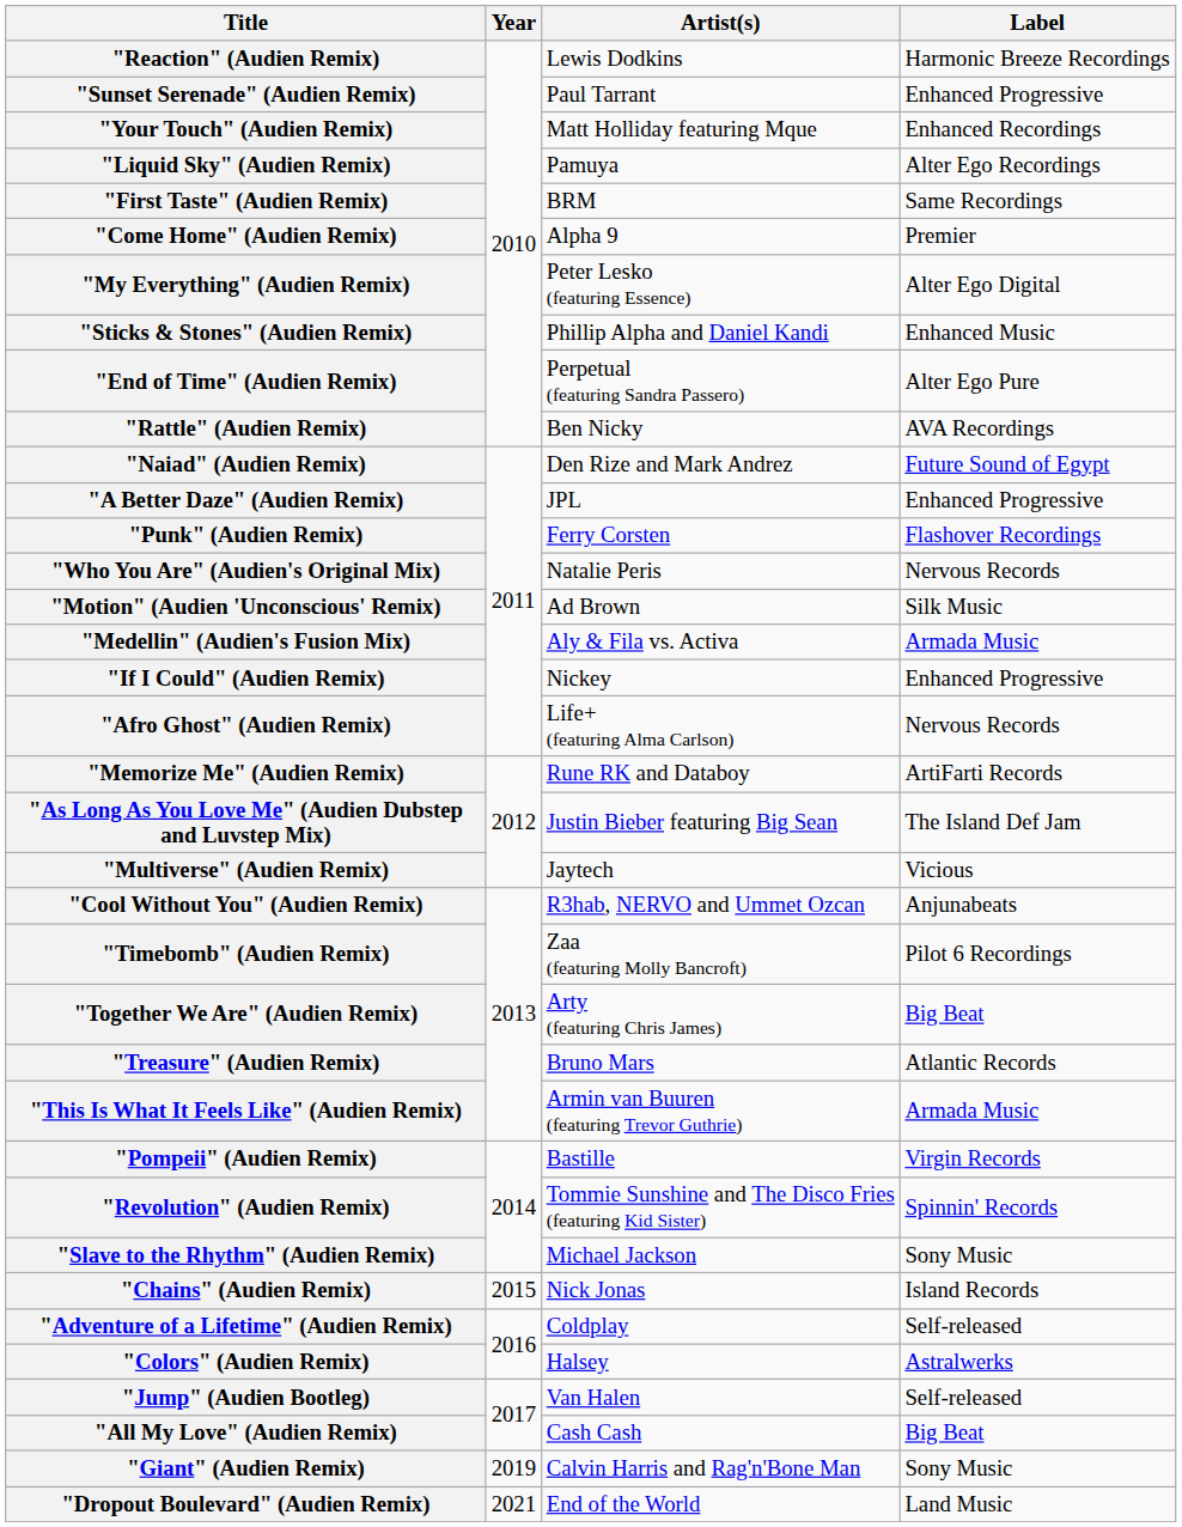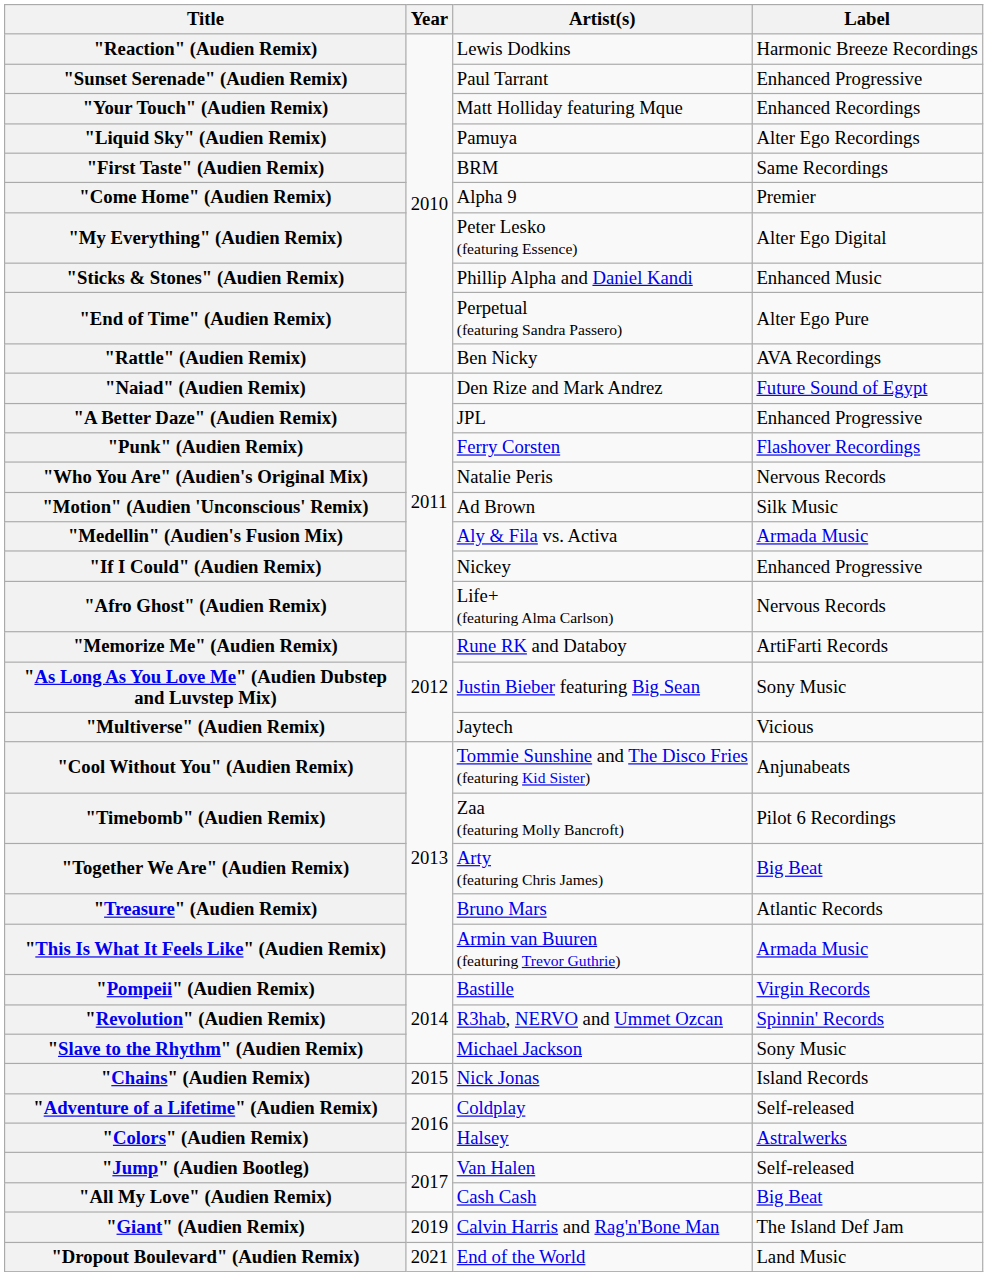 <table class="wikitable plainrowheaders">
 <tr>
 <th style="width:21em;">Title</th>
 <th style="width:2em;">Year</th>
 <th>Artist(s)</th>
 <th>Label</th>
 </tr>
 <tr>
 <th scope="row">"Reaction" (Audien Remix)</th>
 <td rowspan="10">2010</td>
 <td>Lewis Dodkins</td>
 <td>Harmonic Breeze Recordings</td>
 </tr>
 <tr>
 <th scope="row">"Sunset Serenade" (Audien Remix)</th>
 <td>Paul Tarrant</td>
 <td>Enhanced Progressive</td>
 </tr>
 <tr>
 <th scope="row">"Your Touch" (Audien Remix)</th>
 <td>Matt Holliday featuring Mque</td>
 <td>Enhanced Recordings</td>
 </tr>
 <tr>
 <th scope="row">"Liquid Sky" (Audien Remix)</th>
 <td>Pamuya</td>
 <td>Alter Ego Recordings</td>
 </tr>
 <tr>
 <th scope="row">"First Taste" (Audien Remix)</th>
 <td>BRM</td>
 <td>Same Recordings</td>
 </tr>
 <tr>
 <th scope="row">"Come Home" (Audien Remix)</th>
 <td>Alpha 9</td>
 <td>Premier</td>
 </tr>
 <tr>
 <th scope="row">"My Everything" (Audien Remix)</th>
 <td>Peter Lesko <br><small>(featuring Essence)</small></td>
 <td>Alter Ego Digital</td>
 </tr>
 <tr>
 <th scope="row">"Sticks & Stones" (Audien Remix)</th>
 <td>Phillip Alpha and <a href='#'>Daniel Kandi</a></td>
 <td>Enhanced Music</td>
 </tr>
 <tr>
 <th scope="row">"End of Time" (Audien Remix)</th>
 <td>Perpetual <br><small>(featuring Sandra Passero)</small></td>
 <td>Alter Ego Pure</td>
 </tr>
 <tr>
 <th scope="row">"Rattle" (Audien Remix)</th>
 <td>Ben Nicky</td>
 <td>AVA Recordings</td>
 </tr>
 <tr>
 <th scope="row">"Naiad" (Audien Remix)</th>
 <td rowspan="8">2011</td>
 <td>Den Rize and Mark Andrez</td>
 <td><a href='#'>Future Sound of Egypt</a></td>
 </tr>
 <tr>
 <th scope="row">"A Better Daze" (Audien Remix)</th>
 <td>JPL</td>
 <td>Enhanced Progressive</td>
 </tr>
 <tr>
 <th scope="row">"Punk" (Audien Remix)</th>
 <td><a href='#'>Ferry Corsten</a></td>
 <td><a href='#'>Flashover Recordings</a></td>
 </tr>
 <tr>
 <th scope="row">"Who You Are" (Audien's Original Mix)</th>
 <td>Natalie Peris</td>
 <td>Nervous Records</td>
 </tr>
 <tr>
 <th scope="row">"Motion" (Audien 'Unconscious' Remix)</th>
 <td>Ad Brown</td>
 <td>Silk Music</td>
 </tr>
 <tr>
 <th scope="row">"Medellin" (Audien's Fusion Mix)</th>
 <td><a href='#'>Aly & Fila</a> vs. Activa</td>
 <td><a href='#'>Armada Music</a></td>
 </tr>
 <tr>
 <th scope="row">"If I Could" (Audien Remix)</th>
 <td>Nickey</td>
 <td>Enhanced Progressive</td>
 </tr>
 <tr>
 <th scope="row">"Afro Ghost" (Audien Remix)</th>
 <td>Life+ <br><small>(featuring Alma Carlson)</small></td>
 <td>Nervous Records</td>
 </tr>
 <tr>
 <th scope="row">"Memorize Me" (Audien Remix)</th>
 <td rowspan="3">2012</td>
 <td><a href='#'>Rune RK</a> and Databoy</td>
 <td>ArtiFarti Records</td>
 </tr>
 <tr>
 <th scope="row">"<a href='#'>As Long As You Love Me</a>" (Audien Dubstep and Luvstep Mix)</th>
 <td><a href='#'>Justin Bieber</a> featuring <a href='#'>Big Sean</a></td>
-<td>The Island Def Jam</td>
+<td>Sony Music</td>
 </tr>
 <tr>
 <th scope="row">"Multiverse" (Audien Remix)</th>
 <td>Jaytech</td>
 <td>Vicious</td>
 </tr>
 <tr>
 <th scope="row">"Cool Without You" (Audien Remix)</th>
 <td rowspan="5">2013</td>
-<td><a href='#'>R3hab</a>, <a href='#'>NERVO</a> and <a href='#'>Ummet Ozcan</a></td>
+<td><a href='#'>Tommie Sunshine</a> and <a href='#'>The Disco Fries</a> <br><small>(featuring <a href='#'>Kid Sister</a>)</small></td>
 <td>Anjunabeats</td>
 </tr>
 <tr>
 <th scope="row">"Timebomb" (Audien Remix)</th>
 <td>Zaa <br><small>(featuring Molly Bancroft)</small></td>
 <td>Pilot 6 Recordings</td>
 </tr>
 <tr>
 <th scope="row">"Together We Are" (Audien Remix)</th>
 <td><a href='#'>Arty</a> <br><small>(featuring Chris James)</small></td>
 <td><a href='#'>Big Beat</a></td>
 </tr>
 <tr>
 <th scope="row">"<a href='#'>Treasure</a>" (Audien Remix)</th>
 <td><a href='#'>Bruno Mars</a></td>
 <td>Atlantic Records</td>
 </tr>
 <tr>
 <th scope="row">"<a href='#'>This Is What It Feels Like</a>" (Audien Remix)</th>
 <td><a href='#'>Armin van Buuren</a> <br><small>(featuring <a href='#'>Trevor Guthrie</a>)</small></td>
 <td><a href='#'>Armada Music</a></td>
 </tr>
 <tr>
 <th scope="row">"<a href='#'>Pompeii</a>" (Audien Remix)</th>
 <td rowspan="3">2014</td>
 <td><a href='#'>Bastille</a></td>
 <td><a href='#'>Virgin Records</a></td>
 </tr>
 <tr>
 <th scope="row">"<a href='#'>Revolution</a>" (Audien Remix)</th>
-<td><a href='#'>Tommie Sunshine</a> and <a href='#'>The Disco Fries</a> <br><small>(featuring <a href='#'>Kid Sister</a>)</small></td>
+<td><a href='#'>R3hab</a>, <a href='#'>NERVO</a> and <a href='#'>Ummet Ozcan</a></td>
 <td><a href='#'>Spinnin' Records</a></td>
 </tr>
 <tr>
 <th scope="row">"<a href='#'>Slave to the Rhythm</a>" (Audien Remix)</th>
 <td><a href='#'>Michael Jackson</a></td>
 <td>Sony Music</td>
 </tr>
 <tr>
 <th scope="row">"<a href='#'>Chains</a>" (Audien Remix)</th>
 <td>2015</td>
 <td><a href='#'>Nick Jonas</a></td>
 <td>Island Records</td>
 </tr>
 <tr>
 <th scope="row">"<a href='#'>Adventure of a Lifetime</a>" (Audien Remix)</th>
 <td rowspan="2">2016</td>
 <td><a href='#'>Coldplay</a></td>
 <td>Self-released</td>
 </tr>
 <tr>
 <th scope="row">"<a href='#'>Colors</a>" (Audien Remix)</th>
 <td><a href='#'>Halsey</a></td>
 <td><a href='#'>Astralwerks</a></td>
 </tr>
 <tr>
 <th scope="row">"<a href='#'>Jump</a>" (Audien Bootleg)</th>
 <td rowspan="2">2017</td>
 <td><a href='#'>Van Halen</a></td>
 <td>Self-released</td>
 </tr>
 <tr>
 <th scope="row">"All My Love" (Audien Remix)</th>
 <td><a href='#'>Cash Cash</a></td>
 <td><a href='#'>Big Beat</a></td>
 </tr>
 <tr>
 <th scope="row">"<a href='#'>Giant</a>" (Audien Remix)</th>
 <td>2019</td>
 <td><a href='#'>Calvin Harris</a> and <a href='#'>Rag'n'Bone Man</a></td>
-<td>Sony Music</td>
+<td>The Island Def Jam</td>
 </tr>
 <tr>
 <th scope="row">"Dropout Boulevard" (Audien Remix)</th>
 <td>2021</td>
 <td><a href='#'>End of the World</a></td>
 <td>Land Music</td>
 </tr>
 </table>
